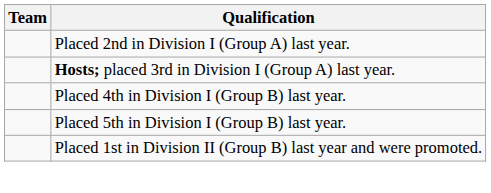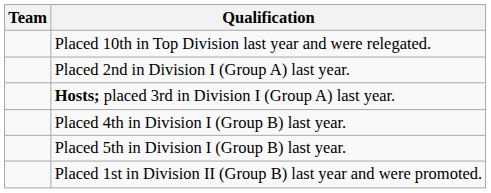 <table class="wikitable">
 <tr>
 <th>Team</th>
 <th>Qualification</th>
+</tr>
+<tr>
+<td></td>
+<td>Placed 10th in Top Division last year and were relegated.</td>
 </tr>
 <tr>
 <td></td>
 <td>Placed 2nd in Division I (Group A) last year.</td>
 </tr>
 <tr>
 <td></td>
 <td><strong>Hosts;</strong> placed 3rd in Division I (Group A) last year.</td>
 </tr>
 <tr>
 <td></td>
 <td>Placed 4th in Division I (Group B) last year.</td>
 </tr>
 <tr>
 <td></td>
 <td>Placed 5th in Division I (Group B) last year.</td>
 </tr>
 <tr>
 <td></td>
 <td>Placed 1st in Division II (Group B) last year and were promoted.</td>
 </tr>
 </table>
